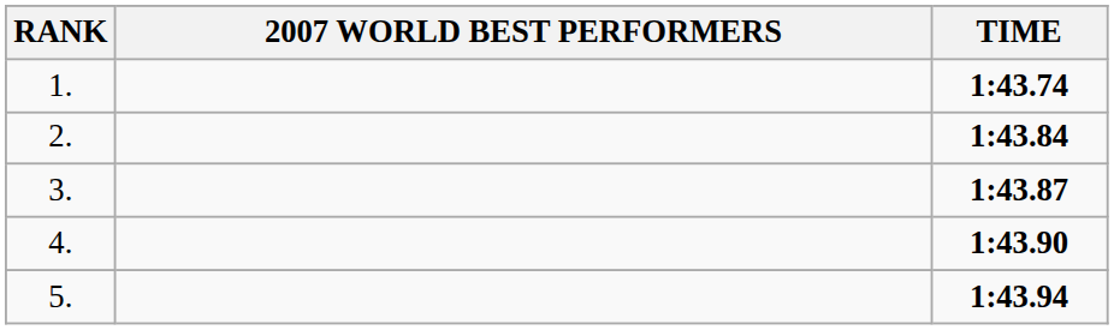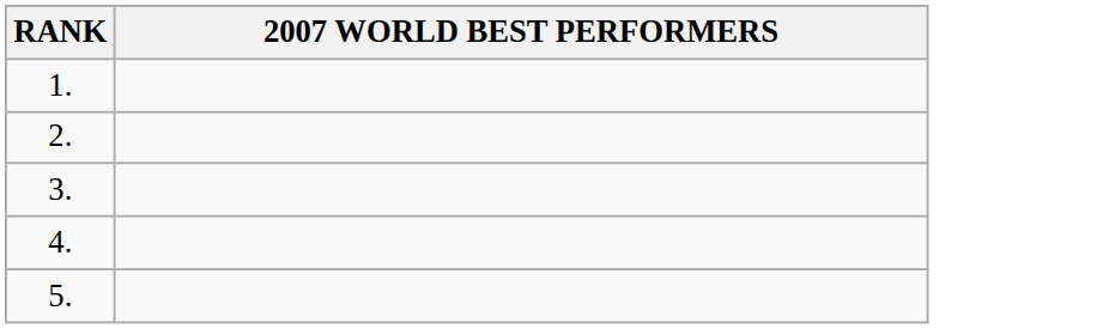 <table class="wikitable" style="border-collapse: collapse; font-size: 90%;">
 <tr>
 <th>RANK</th>
 <th align="center" style="width: 25em">2007 WORLD BEST PERFORMERS</th>
-<th align="center" style="width: 5em">TIME</th>
 </tr>
 <tr>
 <td align="center">1.</td>
 <td></td>
-<td align="center"><strong>1:43.74</strong></td>
 </tr>
 <tr>
 <td align="center">2.</td>
 <td></td>
-<td align="center"><strong>1:43.84</strong></td>
 </tr>
 <tr>
 <td align="center">3.</td>
 <td></td>
-<td align="center"><strong>1:43.87</strong></td>
 </tr>
 <tr>
 <td align="center">4.</td>
 <td></td>
-<td align="center"><strong>1:43.90</strong></td>
 </tr>
 <tr>
 <td align="center">5.</td>
 <td></td>
-<td align="center"><strong>1:43.94</strong></td>
 </tr>
 </table>
